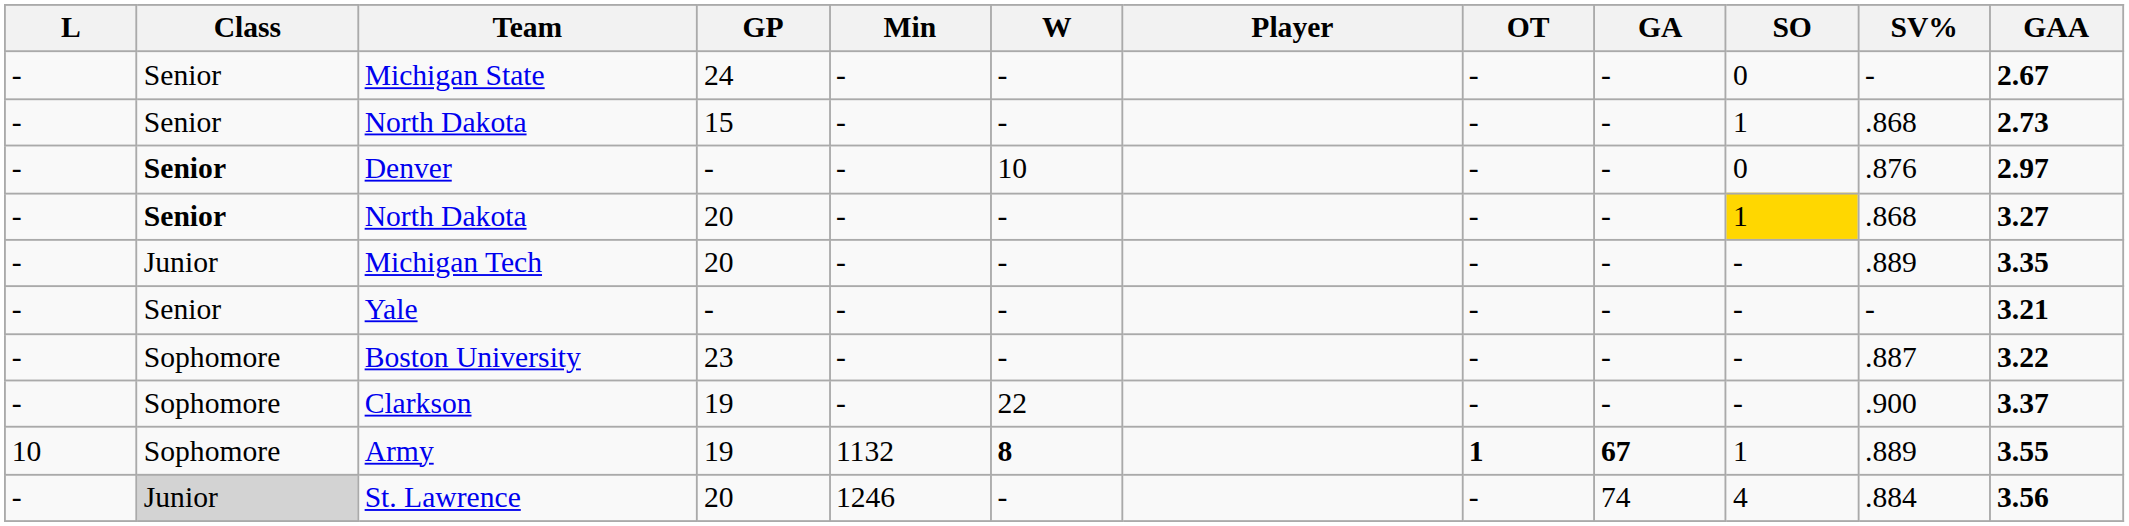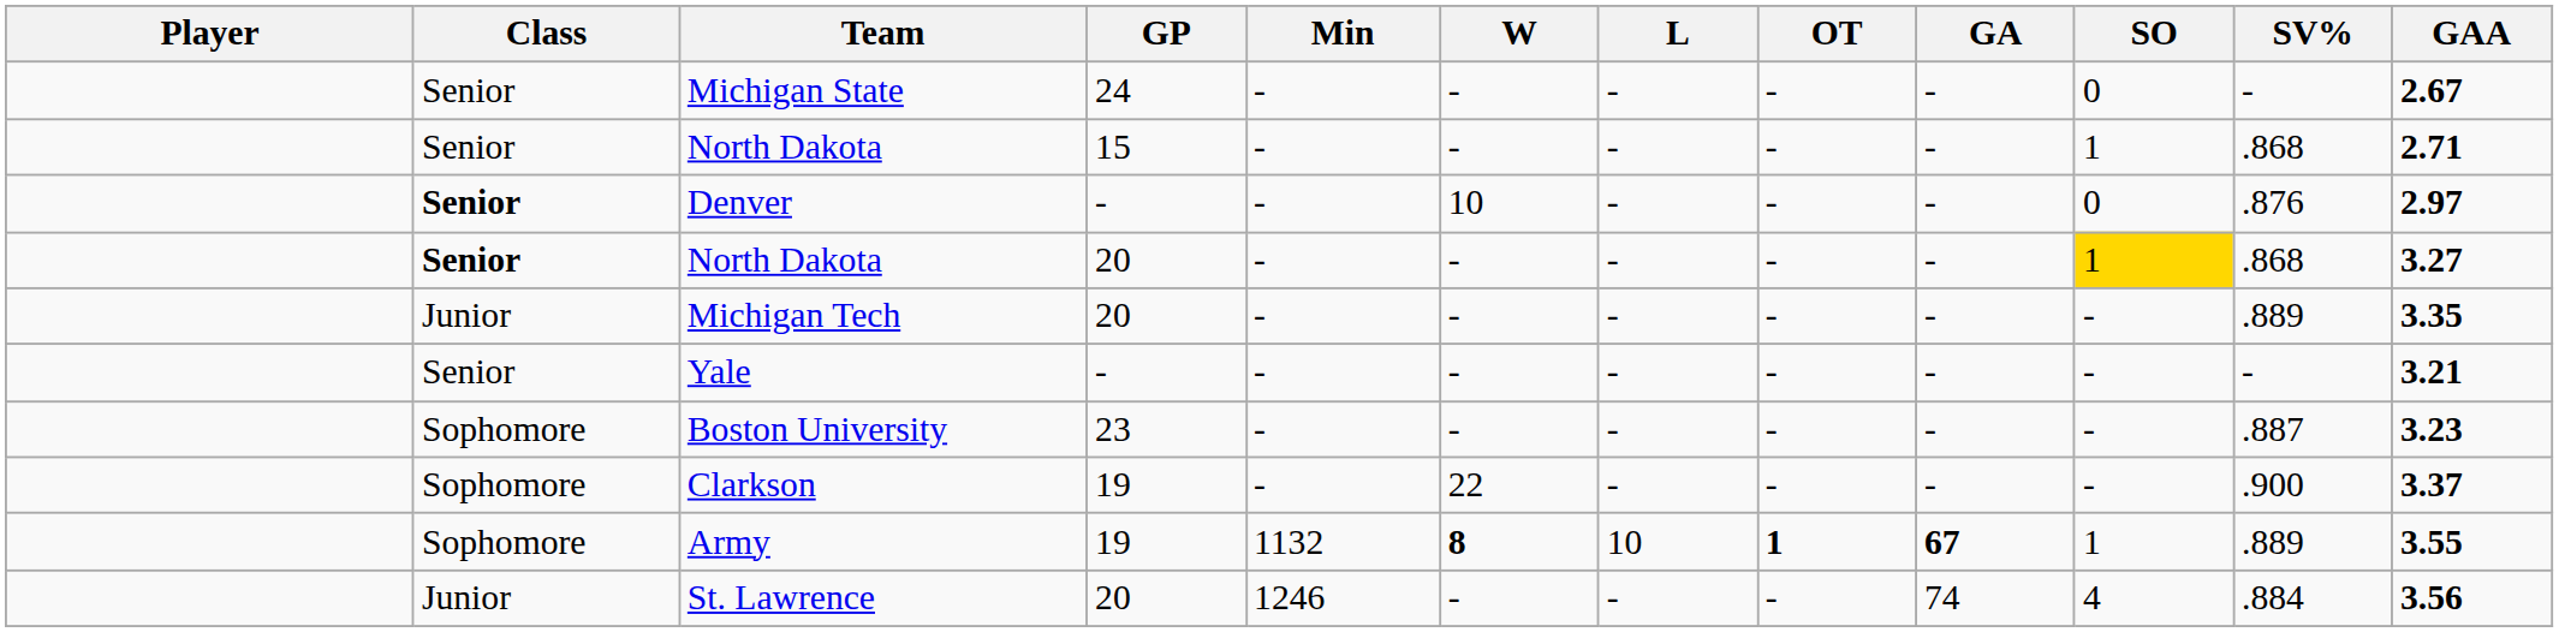 <table class="wikitable sortable">
 <tr>
-<th style="width: 4em;">L</th>
+<th style="width: 11em;">Player</th>
 <th style="width: 7em;">Class</th>
 <th style="width: 11em;">Team</th>
 <th style="width: 4em;">GP</th>
 <th style="width: 5em;">Min</th>
 <th style="width: 4em;">W</th>
-<th style="width: 11em;">Player</th>
+<th style="width: 4em;">L</th>
 <th style="width: 4em;">OT</th>
 <th style="width: 4em;">GA</th>
 <th style="width: 4em;">SO</th>
 <th style="width: 4em;">SV%</th>
 <th style="width: 4em;">GAA</th>
 </tr>
 <tr>
-<td>-</td>
+<td></td>
 <td>Senior</td>
 <td><a href='#'>Michigan State</a></td>
 <td>24</td>
 <td>-</td>
 <td>-</td>
-<td></td>
+<td>-</td>
 <td>-</td>
 <td>-</td>
 <td>0</td>
 <td>-</td>
 <td><strong>2.67</strong></td>
 </tr>
 <tr>
-<td>-</td>
+<td></td>
 <td>Senior</td>
 <td><a href='#'>North Dakota</a></td>
 <td>15</td>
 <td>-</td>
 <td>-</td>
-<td></td>
+<td>-</td>
 <td>-</td>
 <td>-</td>
 <td>1</td>
 <td>.868</td>
-<td><strong>2.73</strong></td>
+<td><strong>2.71</strong></td>
 </tr>
 <tr>
-<td>-</td>
+<td></td>
 <td><strong>Senior</strong></td>
 <td><a href='#'>Denver</a></td>
 <td>-</td>
 <td>-</td>
 <td>10</td>
-<td></td>
+<td>-</td>
 <td>-</td>
 <td>-</td>
 <td>0</td>
 <td>.876</td>
 <td><strong>2.97</strong></td>
 </tr>
 <tr>
-<td>-</td>
+<td></td>
 <td><strong>Senior</strong></td>
 <td><a href='#'>North Dakota</a></td>
 <td>20</td>
 <td>-</td>
 <td>-</td>
-<td></td>
+<td>-</td>
 <td>-</td>
 <td>-</td>
 <td style="background: gold;">1</td>
 <td>.868</td>
 <td><strong>3.27</strong></td>
 </tr>
 <tr>
-<td>-</td>
+<td></td>
 <td>Junior</td>
 <td><a href='#'>Michigan Tech</a></td>
 <td>20</td>
 <td>-</td>
 <td>-</td>
-<td></td>
+<td>-</td>
 <td>-</td>
 <td>-</td>
 <td>-</td>
 <td>.889</td>
 <td><strong>3.35</strong></td>
 </tr>
 <tr>
-<td>-</td>
+<td></td>
 <td>Senior</td>
 <td><a href='#'>Yale</a></td>
 <td>-</td>
 <td>-</td>
 <td>-</td>
-<td></td>
+<td>-</td>
 <td>-</td>
 <td>-</td>
 <td>-</td>
 <td>-</td>
 <td><strong>3.21</strong></td>
 </tr>
 <tr>
-<td>-</td>
+<td></td>
 <td>Sophomore</td>
 <td><a href='#'>Boston University</a></td>
 <td>23</td>
 <td>-</td>
 <td>-</td>
-<td></td>
+<td>-</td>
 <td>-</td>
 <td>-</td>
 <td>-</td>
 <td>.887</td>
-<td><strong>3.22</strong></td>
+<td><strong>3.23</strong></td>
 </tr>
 <tr>
-<td>-</td>
+<td></td>
 <td>Sophomore</td>
 <td><a href='#'>Clarkson</a></td>
 <td>19</td>
 <td>-</td>
 <td>22</td>
-<td></td>
+<td>-</td>
 <td>-</td>
 <td>-</td>
 <td>-</td>
 <td>.900</td>
 <td><strong>3.37</strong></td>
 </tr>
 <tr>
-<td>10</td>
+<td></td>
 <td>Sophomore</td>
 <td><a href='#'>Army</a></td>
 <td>19</td>
 <td>1132</td>
 <td><strong>8</strong></td>
-<td></td>
+<td>10</td>
 <td><strong>1</strong></td>
 <td><strong>67</strong></td>
 <td>1</td>
 <td>.889</td>
 <td><strong>3.55</strong></td>
 </tr>
 <tr>
-<td>-</td>
-<td style="background: lightgrey;">Junior</td>
+<td></td>
+<td>Junior</td>
 <td><a href='#'>St. Lawrence</a></td>
 <td>20</td>
 <td>1246</td>
 <td>-</td>
-<td></td>
+<td>-</td>
 <td>-</td>
 <td>74</td>
 <td>4</td>
 <td>.884</td>
 <td><strong>3.56</strong></td>
 </tr>
 </table>
